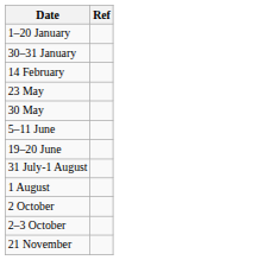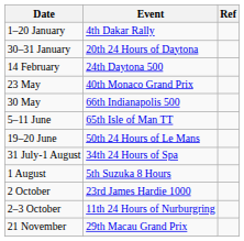 <table class="wikitable" style="font-size: 85%">
 <tr>
 <th>Date</th>
+<th>Event</th>
 <th>Ref</th>
 </tr>
 <tr>
 <td>1–20 January</td>
+<td><a href='#'>4th Dakar Rally</a></td>
 <td></td>
 </tr>
 <tr>
 <td>30–31 January</td>
+<td><a href='#'>20th 24 Hours of Daytona</a></td>
 <td></td>
 </tr>
 <tr>
 <td>14 February</td>
+<td><a href='#'>24th Daytona 500</a></td>
 <td></td>
 </tr>
 <tr>
 <td>23 May</td>
+<td><a href='#'>40th Monaco Grand Prix</a></td>
 <td></td>
 </tr>
 <tr>
 <td>30 May</td>
+<td><a href='#'>66th Indianapolis 500</a></td>
 <td></td>
 </tr>
 <tr>
 <td>5–11 June</td>
+<td><a href='#'>65th Isle of Man TT</a></td>
 <td></td>
 </tr>
 <tr>
 <td>19–20 June</td>
+<td><a href='#'>50th 24 Hours of Le Mans</a></td>
 <td></td>
 </tr>
 <tr>
 <td>31 July-1 August</td>
+<td><a href='#'>34th 24 Hours of Spa</a></td>
 <td></td>
 </tr>
 <tr>
 <td>1 August</td>
+<td><a href='#'>5th Suzuka 8 Hours</a></td>
 <td></td>
 </tr>
 <tr>
 <td>2 October</td>
+<td><a href='#'>23rd James Hardie 1000</a></td>
 <td></td>
 </tr>
 <tr>
 <td>2–3 October</td>
+<td><a href='#'>11th 24 Hours of Nurburgring</a></td>
 <td></td>
 </tr>
 <tr>
 <td>21 November</td>
+<td><a href='#'>29th Macau Grand Prix</a></td>
 <td></td>
 </tr>
 </table>
